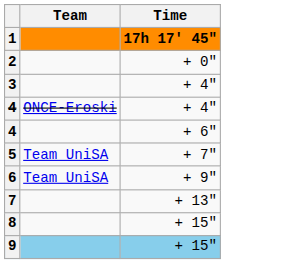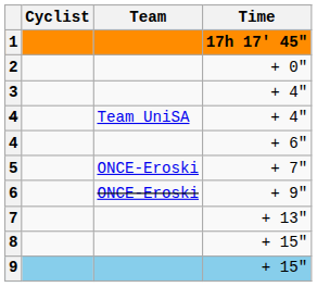 <table class="wikitable">
 <tr>
 <th></th>
+<th>Cyclist</th>
 <th>Team</th>
 <th>Time</th>
 </tr>
 <tr style="background:#ff8c00;">
 <th>1</th>
 <td><strong></strong></td>
+<td><strong></strong></td>
 <td align="right"><strong>17h 17' 45"</strong></td>
 </tr>
 <tr>
 <th>2</th>
+<td></td>
 <td></td>
 <td align="right">+ 0"</td>
 </tr>
 <tr>
 <th>3</th>
 <td></td>
+<td></td>
 <td align="right">+ 4"</td>
 </tr>
 <tr>
 <th><s>4</s></th>
-<td><s><a href='#'>ONCE-Eroski</a></s></td>
+<td><s></s></td>
+<td><a href='#'>Team UniSA</a></td>
 <td align="right">+ 4"</td>
 </tr>
 <tr>
 <th>4</th>
 <td></td>
+<td></td>
 <td align="right">+ 6"</td>
 </tr>
 <tr>
 <th>5</th>
-<td><a href='#'>Team UniSA</a></td>
+<td></td>
+<td><a href='#'>ONCE-Eroski</a></td>
 <td align="right">+ 7"</td>
 </tr>
 <tr>
 <th>6</th>
-<td><a href='#'>Team UniSA</a></td>
+<td></td>
+<td><s><a href='#'>ONCE-Eroski</a></s></td>
 <td align="right">+ 9"</td>
 </tr>
 <tr>
 <th>7</th>
+<td></td>
 <td></td>
 <td align="right">+ 13"</td>
 </tr>
 <tr>
 <th>8</th>
 <td></td>
+<td></td>
 <td align="right">+ 15"</td>
 </tr>
 <tr style="background:skyBlue;">
 <th>9</th>
 <td></td>
+<td></td>
 <td align="right">+ 15"</td>
 </tr>
 </table>
